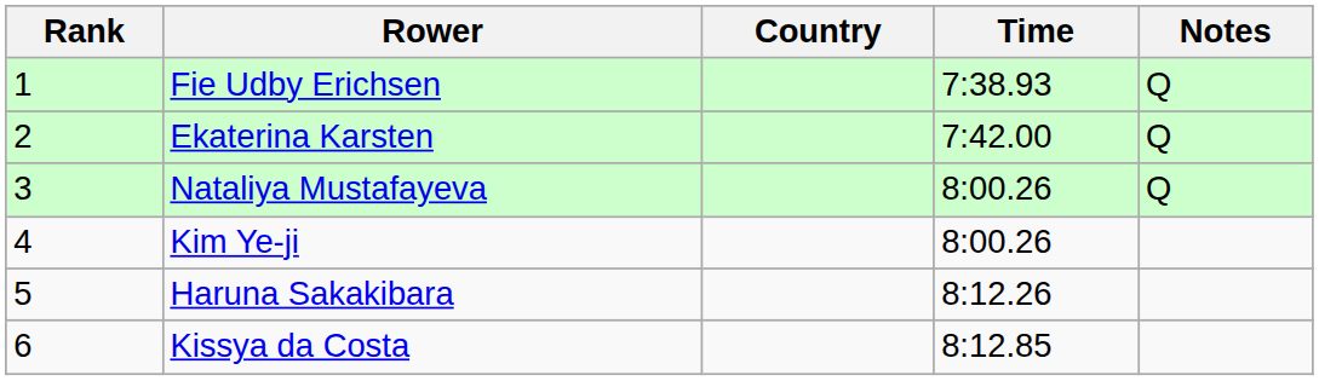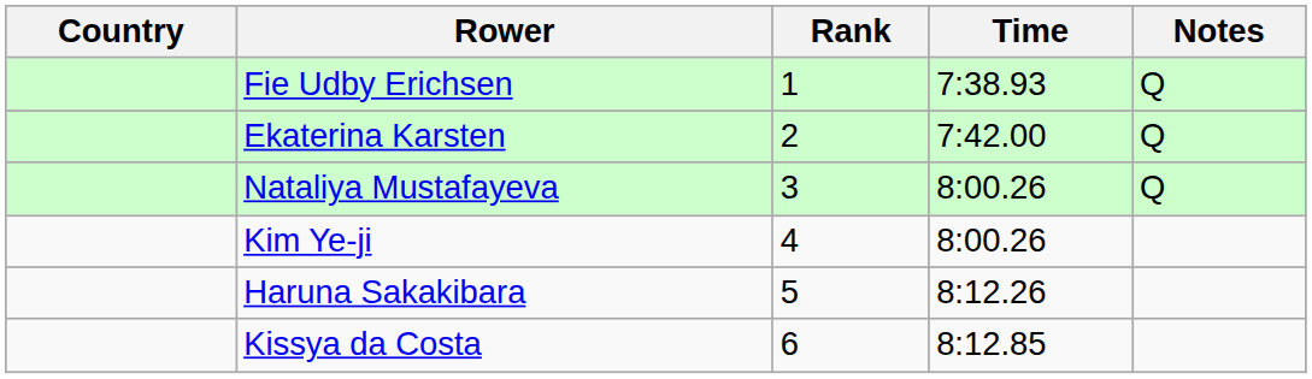 <table class="wikitable sortable" width=50%>
 <tr>
+<th>Country</th>
+<th>Rower</th>
 <th>Rank</th>
-<th>Rower</th>
-<th>Country</th>
 <th>Time</th>
 <th>Notes</th>
 </tr>
 <tr bgcolor=ccffcc>
+<td></td>
+<td><a href='#'>Fie Udby Erichsen</a></td>
 <td>1</td>
-<td><a href='#'>Fie Udby Erichsen</a></td>
-<td></td>
 <td>7:38.93</td>
 <td>Q</td>
 </tr>
 <tr bgcolor=ccffcc>
+<td></td>
+<td><a href='#'>Ekaterina Karsten</a></td>
 <td>2</td>
-<td><a href='#'>Ekaterina Karsten</a></td>
-<td></td>
 <td>7:42.00</td>
 <td>Q</td>
 </tr>
 <tr bgcolor=ccffcc>
+<td></td>
+<td><a href='#'>Nataliya Mustafayeva</a></td>
 <td>3</td>
-<td><a href='#'>Nataliya Mustafayeva</a></td>
-<td></td>
 <td>8:00.26</td>
 <td>Q</td>
 </tr>
 <tr>
+<td></td>
+<td><a href='#'>Kim Ye-ji</a></td>
 <td>4</td>
-<td><a href='#'>Kim Ye-ji</a></td>
-<td></td>
 <td>8:00.26</td>
 <td></td>
 </tr>
 <tr>
+<td></td>
+<td><a href='#'>Haruna Sakakibara</a></td>
 <td>5</td>
-<td><a href='#'>Haruna Sakakibara</a></td>
-<td></td>
 <td>8:12.26</td>
 <td></td>
 </tr>
 <tr>
+<td></td>
+<td><a href='#'>Kissya da Costa</a></td>
 <td>6</td>
-<td><a href='#'>Kissya da Costa</a></td>
-<td></td>
 <td>8:12.85</td>
 <td></td>
 </tr>
 </table>
